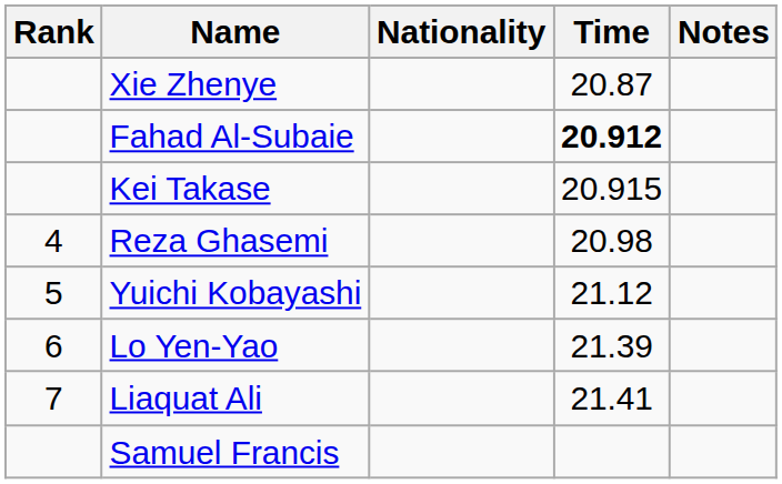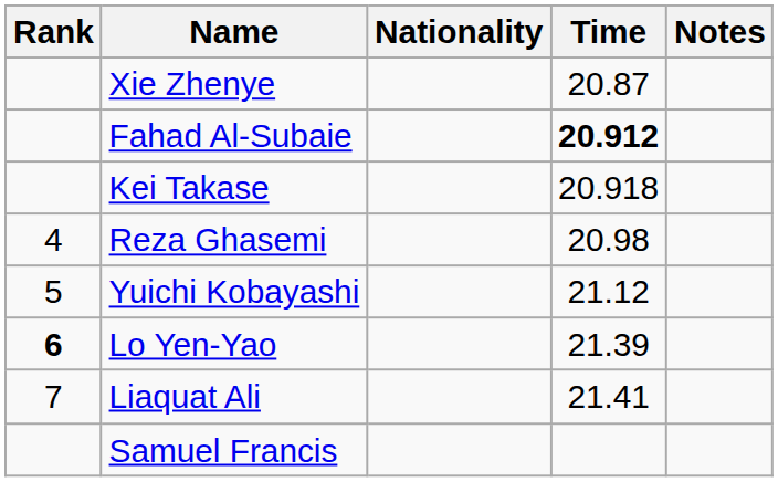 <table class="wikitable sortable" style="text-align:center;font-size:95%">
 <tr>
 <th>Rank</th>
 <th>Name</th>
 <th>Nationality</th>
 <th>Time</th>
 <th>Notes</th>
 </tr>
 <tr>
 <td></td>
 <td align=left><a href='#'>Xie Zhenye</a></td>
 <td align=left></td>
 <td>20.87</td>
 <td></td>
 </tr>
 <tr>
 <td></td>
 <td align=left><a href='#'>Fahad Al-Subaie</a></td>
 <td align=left></td>
 <td><strong>20.912</strong></td>
 <td></td>
 </tr>
 <tr>
 <td></td>
 <td align=left><a href='#'>Kei Takase</a></td>
 <td align=left></td>
-<td>20.915</td>
+<td>20.918</td>
 <td></td>
 </tr>
 <tr>
 <td>4</td>
 <td align=left><a href='#'>Reza Ghasemi</a></td>
 <td align=left></td>
 <td>20.98</td>
 <td></td>
 </tr>
 <tr>
 <td>5</td>
 <td align=left><a href='#'>Yuichi Kobayashi</a></td>
 <td align=left></td>
 <td>21.12</td>
 <td></td>
 </tr>
 <tr>
-<td>6</td>
+<td><strong>6</strong></td>
 <td align=left><a href='#'>Lo Yen-Yao</a></td>
 <td align=left></td>
 <td>21.39</td>
 <td></td>
 </tr>
 <tr>
 <td>7</td>
 <td align=left><a href='#'>Liaquat Ali</a></td>
 <td align=left></td>
 <td>21.41</td>
 <td></td>
 </tr>
 <tr>
 <td></td>
 <td align=left><a href='#'>Samuel Francis</a></td>
 <td align=left></td>
 <td></td>
 <td></td>
 </tr>
 </table>
